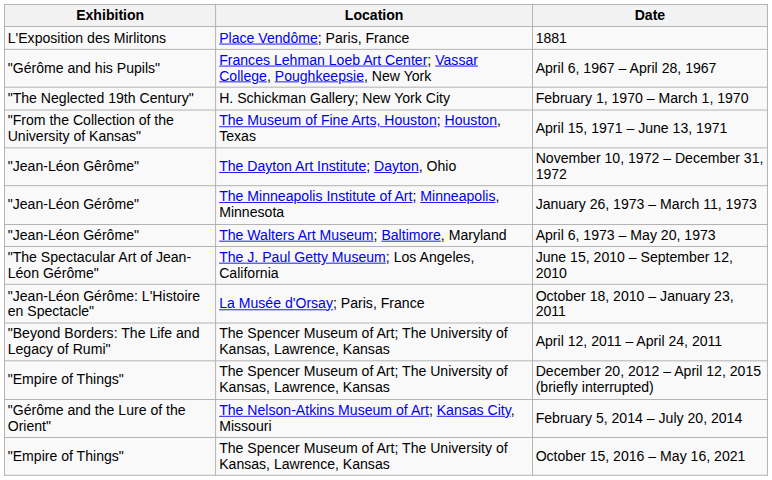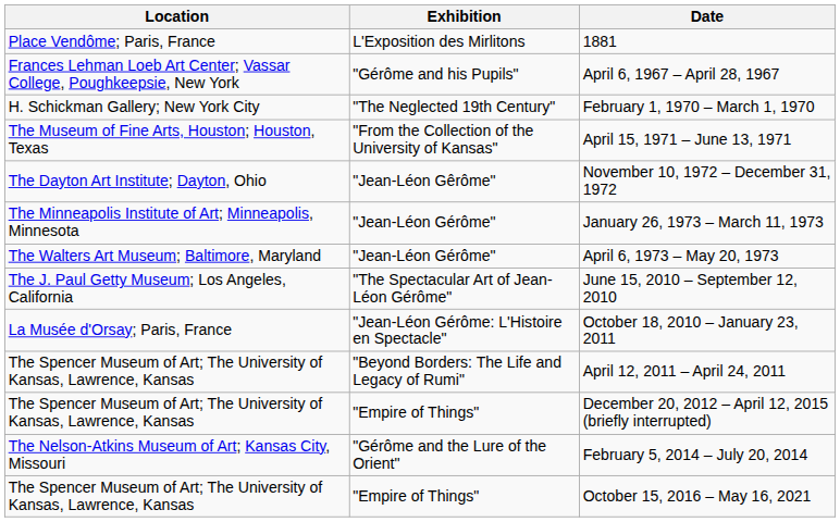 <table class="wikitable">
 <tr>
+<th>Location</th>
 <th>Exhibition</th>
-<th>Location</th>
 <th>Date</th>
 </tr>
 <tr>
+<td><a href='#'>Place Vendôme</a>; Paris, France</td>
 <td>L'Exposition des Mirlitons</td>
-<td><a href='#'>Place Vendôme</a>; Paris, France</td>
 <td>1881</td>
 </tr>
 <tr>
+<td><a href='#'>Frances Lehman Loeb Art Center</a>; <a href='#'>Vassar College</a>, <a href='#'>Poughkeepsie</a>, New York</td>
 <td>"Gérôme and his Pupils"</td>
-<td><a href='#'>Frances Lehman Loeb Art Center</a>; <a href='#'>Vassar College</a>, <a href='#'>Poughkeepsie</a>, New York</td>
 <td>April 6, 1967 – April 28, 1967</td>
 </tr>
 <tr>
+<td>H. Schickman Gallery; New York City</td>
 <td>"The Neglected 19th Century"</td>
-<td>H. Schickman Gallery; New York City</td>
 <td>February 1, 1970 – March 1, 1970</td>
 </tr>
 <tr>
+<td><a href='#'>The Museum of Fine Arts, Houston</a>; <a href='#'>Houston</a>, Texas</td>
 <td>"From the Collection of the University of Kansas"</td>
-<td><a href='#'>The Museum of Fine Arts, Houston</a>; <a href='#'>Houston</a>, Texas</td>
 <td>April 15, 1971 – June 13, 1971</td>
 </tr>
 <tr>
+<td><a href='#'>The Dayton Art Institute</a>; <a href='#'>Dayton</a>, Ohio</td>
 <td>"Jean-Léon Gêrôme"</td>
-<td><a href='#'>The Dayton Art Institute</a>; <a href='#'>Dayton</a>, Ohio</td>
 <td>November 10, 1972 – December 31, 1972</td>
 </tr>
 <tr>
+<td><a href='#'>The Minneapolis Institute of Art</a>; <a href='#'>Minneapolis</a>, Minnesota</td>
 <td>"Jean-Léon Gérôme"</td>
-<td><a href='#'>The Minneapolis Institute of Art</a>; <a href='#'>Minneapolis</a>, Minnesota</td>
 <td>January 26, 1973 – March 11, 1973</td>
 </tr>
 <tr>
+<td><a href='#'>The Walters Art Museum</a>; <a href='#'>Baltimore</a>, Maryland</td>
 <td>"Jean-Léon Gérôme"</td>
-<td><a href='#'>The Walters Art Museum</a>; <a href='#'>Baltimore</a>, Maryland</td>
 <td>April 6, 1973 – May 20, 1973</td>
 </tr>
 <tr>
+<td><a href='#'>The J. Paul Getty Museum</a>; Los Angeles, California</td>
 <td>"The Spectacular Art of Jean-Léon Gérôme"</td>
-<td><a href='#'>The J. Paul Getty Museum</a>; Los Angeles, California</td>
 <td>June 15, 2010 – September 12, 2010</td>
 </tr>
 <tr>
+<td><a href='#'>La Musée d'Orsay</a>; Paris, France</td>
 <td>"Jean-Léon Gérôme: L'Histoire en Spectacle"</td>
-<td><a href='#'>La Musée d'Orsay</a>; Paris, France</td>
 <td>October 18, 2010 – January 23, 2011</td>
 </tr>
 <tr>
+<td>The Spencer Museum of Art; The University of Kansas, Lawrence, Kansas</td>
 <td>"Beyond Borders: The Life and Legacy of Rumi"</td>
-<td>The Spencer Museum of Art; The University of Kansas, Lawrence, Kansas</td>
 <td>April 12, 2011 – April 24, 2011</td>
 </tr>
 <tr>
+<td>The Spencer Museum of Art; The University of Kansas, Lawrence, Kansas</td>
 <td>"Empire of Things"</td>
-<td>The Spencer Museum of Art; The University of Kansas, Lawrence, Kansas</td>
 <td>December 20, 2012 – April 12, 2015 (briefly interrupted)</td>
 </tr>
 <tr>
+<td><a href='#'>The Nelson-Atkins Museum of Art</a>; <a href='#'>Kansas City</a>, Missouri</td>
 <td>"Gérôme and the Lure of the Orient"</td>
-<td><a href='#'>The Nelson-Atkins Museum of Art</a>; <a href='#'>Kansas City</a>, Missouri</td>
 <td>February 5, 2014 – July 20, 2014</td>
 </tr>
 <tr>
+<td>The Spencer Museum of Art; The University of Kansas, Lawrence, Kansas</td>
 <td>"Empire of Things"</td>
-<td>The Spencer Museum of Art; The University of Kansas, Lawrence, Kansas</td>
 <td>October 15, 2016 – May 16, 2021</td>
 </tr>
 </table>
